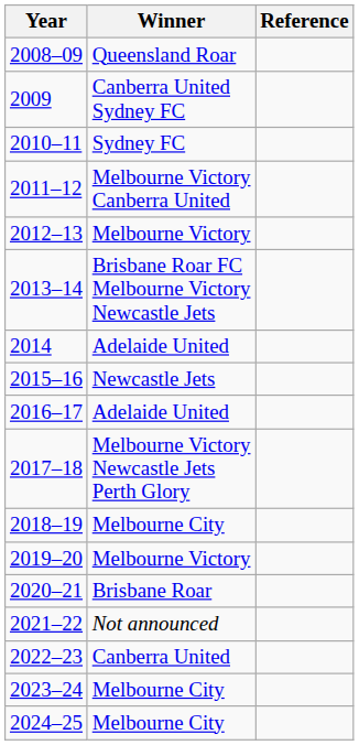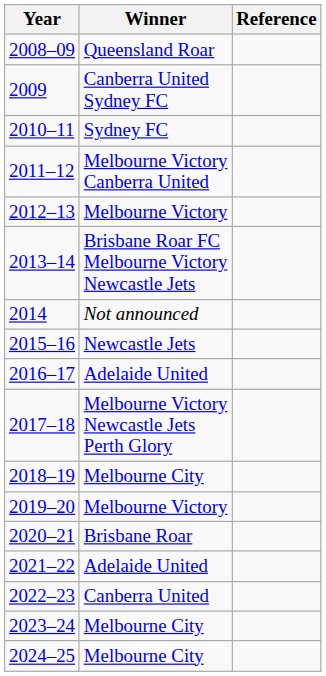 <table class="wikitable">
 <tr>
 <th>Year</th>
 <th>Winner</th>
 <th>Reference</th>
 </tr>
 <tr>
 <td><a href='#'>2008–09</a></td>
 <td><a href='#'>Queensland Roar</a></td>
 <td></td>
 </tr>
 <tr>
 <td><a href='#'>2009</a></td>
 <td><a href='#'>Canberra United</a> <br><a href='#'>Sydney FC</a></td>
 <td></td>
 </tr>
 <tr>
 <td><a href='#'>2010–11</a></td>
 <td><a href='#'>Sydney FC</a></td>
 <td></td>
 </tr>
 <tr>
 <td><a href='#'>2011–12</a></td>
 <td><a href='#'>Melbourne Victory</a> <br><a href='#'>Canberra United</a></td>
 <td></td>
 </tr>
 <tr>
 <td><a href='#'>2012–13</a></td>
 <td><a href='#'>Melbourne Victory</a></td>
 <td></td>
 </tr>
 <tr>
 <td><a href='#'>2013–14</a></td>
 <td><a href='#'>Brisbane Roar FC</a> <br><a href='#'>Melbourne Victory</a> <br><a href='#'>Newcastle Jets</a></td>
 <td></td>
 </tr>
 <tr>
 <td><a href='#'>2014</a></td>
-<td><a href='#'>Adelaide United</a></td>
+<td><em>Not announced</em></td>
 <td></td>
 </tr>
 <tr>
 <td><a href='#'>2015–16</a></td>
 <td><a href='#'>Newcastle Jets</a></td>
 <td></td>
 </tr>
 <tr>
 <td><a href='#'>2016–17</a></td>
 <td><a href='#'>Adelaide United</a></td>
 <td></td>
 </tr>
 <tr>
 <td><a href='#'>2017–18</a></td>
 <td><a href='#'>Melbourne Victory</a> <br><a href='#'>Newcastle Jets</a> <br><a href='#'>Perth Glory</a></td>
 <td></td>
 </tr>
 <tr>
 <td><a href='#'>2018–19</a></td>
 <td><a href='#'>Melbourne City</a></td>
 <td></td>
 </tr>
 <tr>
 <td><a href='#'>2019–20</a></td>
 <td><a href='#'>Melbourne Victory</a></td>
 <td></td>
 </tr>
 <tr>
 <td><a href='#'>2020–21</a></td>
 <td><a href='#'>Brisbane Roar</a></td>
 <td></td>
 </tr>
 <tr>
 <td><a href='#'>2021–22</a></td>
-<td><em>Not announced</em></td>
+<td><a href='#'>Adelaide United</a></td>
 <td></td>
 </tr>
 <tr>
 <td><a href='#'>2022–23</a></td>
 <td><a href='#'>Canberra United</a></td>
 <td></td>
 </tr>
 <tr>
 <td><a href='#'>2023–24</a></td>
 <td><a href='#'>Melbourne City</a></td>
 <td></td>
 </tr>
 <tr>
 <td><a href='#'>2024–25</a></td>
 <td><a href='#'>Melbourne City</a></td>
 <td></td>
 </tr>
 </table>
